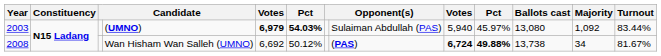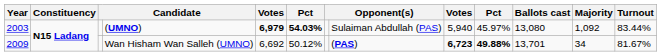 <table class="wikitable" style="margin:0.5em ; font-size:95%">
 <tr>
 <th>Year</th>
 <th>Constituency</th>
 <th colspan=2>Candidate</th>
 <th>Votes</th>
 <th>Pct</th>
 <th colspan=2>Opponent(s)</th>
 <th>Votes</th>
 <th>Pct</th>
 <th>Ballots cast</th>
 <th>Majority</th>
 <th>Turnout</th>
 </tr>
 <tr>
 <td><a href='#'>2003</a></td>
 <td rowspan=2><strong>N15 <a href='#'>Ladang</a></strong></td>
 <td></td>
 <td> (<a href='#'><strong>UMNO</strong></a>)</td>
 <td align="right"><strong>6,979</strong></td>
 <td><strong>54.03%</strong></td>
 <td></td>
 <td>Sulaiman Abdullah (<a href='#'>PAS</a>)</td>
 <td align="right">5,940</td>
 <td>45.97%</td>
 <td>13,080</td>
 <td>1,092</td>
 <td>83.44%</td>
 </tr>
 <tr>
-<td><a href='#'>2008</a></td>
+<td><a href='#'>2009</a></td>
 <td></td>
 <td>Wan Hisham Wan Salleh (<a href='#'>UMNO</a>)</td>
 <td align="right">6,692</td>
 <td>50.12%</td>
 <td></td>
 <td> (<a href='#'><strong>PAS</strong></a>)</td>
-<td align="right"><strong>6,724</strong></td>
+<td align="right"><strong>6,723</strong></td>
 <td><strong>49.88%</strong></td>
-<td>13,738</td>
+<td>13,701</td>
 <td>34</td>
 <td>81.67%</td>
 </tr>
 </table>
